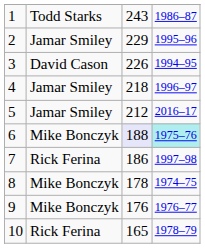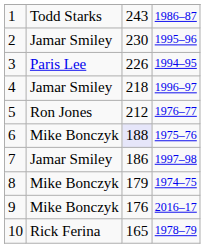 <table class="wikitable">
 <tr>
 </tr>
 <tr>
 <td>1</td>
 <td>Todd Starks</td>
 <td>243</td>
 <td style="font-size:80%;"><a href='#'>1986–87</a></td>
 </tr>
 <tr>
 <td>2</td>
 <td>Jamar Smiley</td>
-<td>229</td>
+<td>230</td>
 <td style="font-size:80%;"><a href='#'>1995–96</a></td>
 </tr>
 <tr>
 <td>3</td>
-<td>David Cason</td>
+<td><a href='#'>Paris Lee</a></td>
 <td>226</td>
 <td style="font-size:80%;"><a href='#'>1994–95</a></td>
 </tr>
 <tr>
 <td>4</td>
 <td>Jamar Smiley</td>
 <td>218</td>
 <td style="font-size:80%;"><a href='#'>1996–97</a></td>
 </tr>
 <tr>
 <td>5</td>
-<td>Jamar Smiley</td>
+<td>Ron Jones</td>
 <td>212</td>
-<td style="font-size:80%;"><a href='#'>2016–17</a></td>
+<td style="font-size:80%;"><a href='#'>1976–77</a></td>
 </tr>
 <tr>
 <td>6</td>
 <td>Mike Bonczyk</td>
 <td style="background: lavender;">188</td>
-<td style="background: paleturquoise; font-size:80%;"><a href='#'>1975–76</a></td>
+<td style="font-size:80%;"><a href='#'>1975–76</a></td>
 </tr>
 <tr>
 <td>7</td>
-<td>Rick Ferina</td>
+<td>Jamar Smiley</td>
 <td>186</td>
 <td style="font-size:80%;"><a href='#'>1997–98</a></td>
 </tr>
 <tr>
 <td>8</td>
 <td>Mike Bonczyk</td>
-<td>178</td>
+<td>179</td>
 <td style="font-size:80%;"><a href='#'>1974–75</a></td>
 </tr>
 <tr>
 <td>9</td>
 <td>Mike Bonczyk</td>
 <td>176</td>
-<td style="font-size:80%;"><a href='#'>1976–77</a></td>
+<td style="font-size:80%;"><a href='#'>2016–17</a></td>
 </tr>
 <tr>
 <td>10</td>
 <td>Rick Ferina</td>
 <td>165</td>
 <td style="font-size:80%;"><a href='#'>1978–79</a></td>
 </tr>
 </table>
